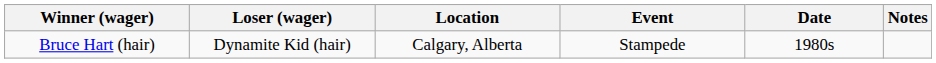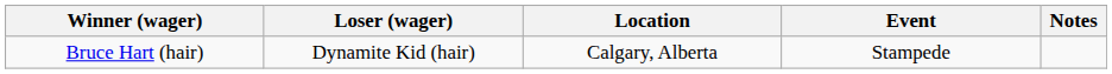 <table class="wikitable sortable" width=100%  style="text-align: center">
 <tr>
 <th width=20% scope="col">Winner (wager)</th>
 <th width=20% scope="col">Loser (wager)</th>
 <th width=20% scope="col">Location</th>
 <th width=20% scope="col">Event</th>
-<th width=15% scope="col">Date</th>
 <th class="unsortable" width=5% scope="col">Notes</th>
 </tr>
 <tr>
 <td><a href='#'>Bruce Hart</a> (hair)</td>
 <td>Dynamite Kid (hair)</td>
 <td>Calgary, Alberta</td>
 <td>Stampede</td>
-<td>1980s</td>
 <td></td>
 </tr>
 </table>
